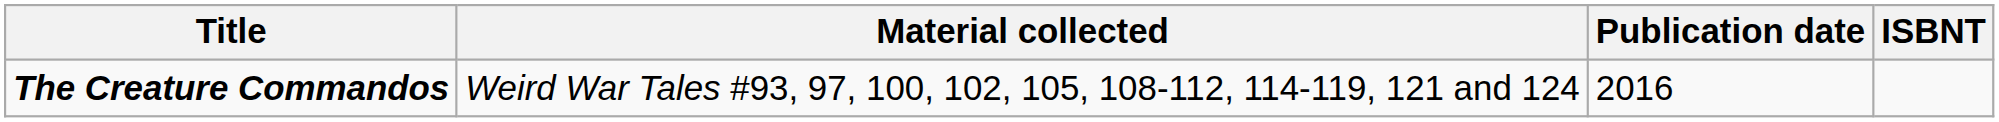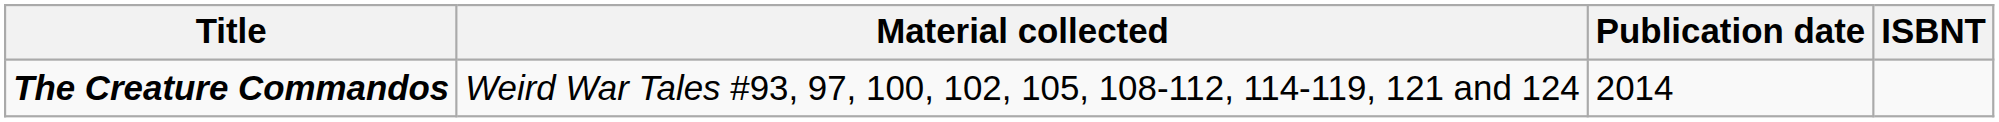 <table class="wikitable">
 <tr>
 <th>Title</th>
 <th>Material collected</th>
 <th>Publication date</th>
 <th>ISBNT</th>
 </tr>
 <tr>
 <td><strong><em>The Creature Commandos</em></strong></td>
 <td><em>Weird War Tales</em> #93, 97, 100, 102, 105, 108-112, 114-119, 121 and 124</td>
-<td>2016</td>
+<td>2014</td>
 <td align="right"></td>
 </tr>
 </table>
